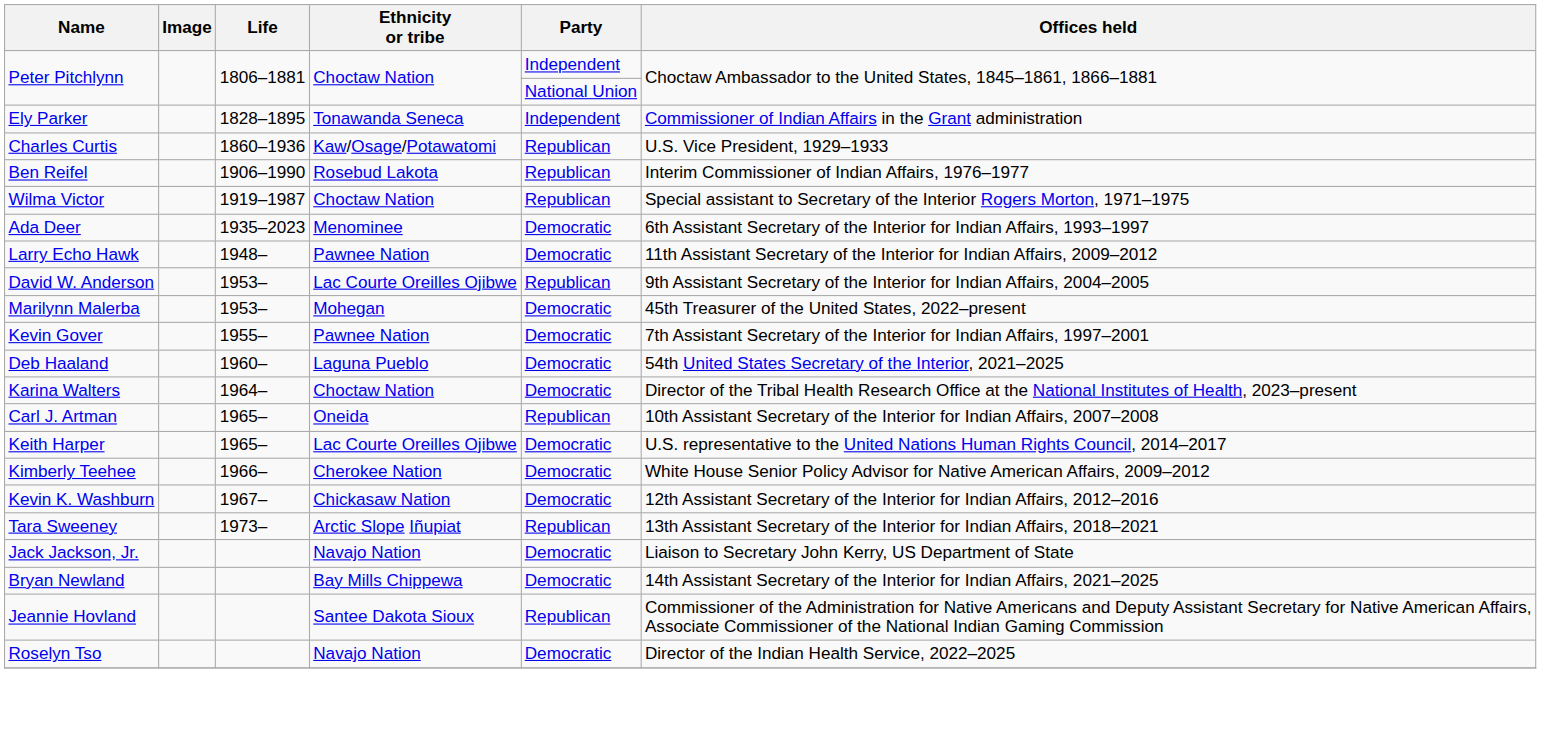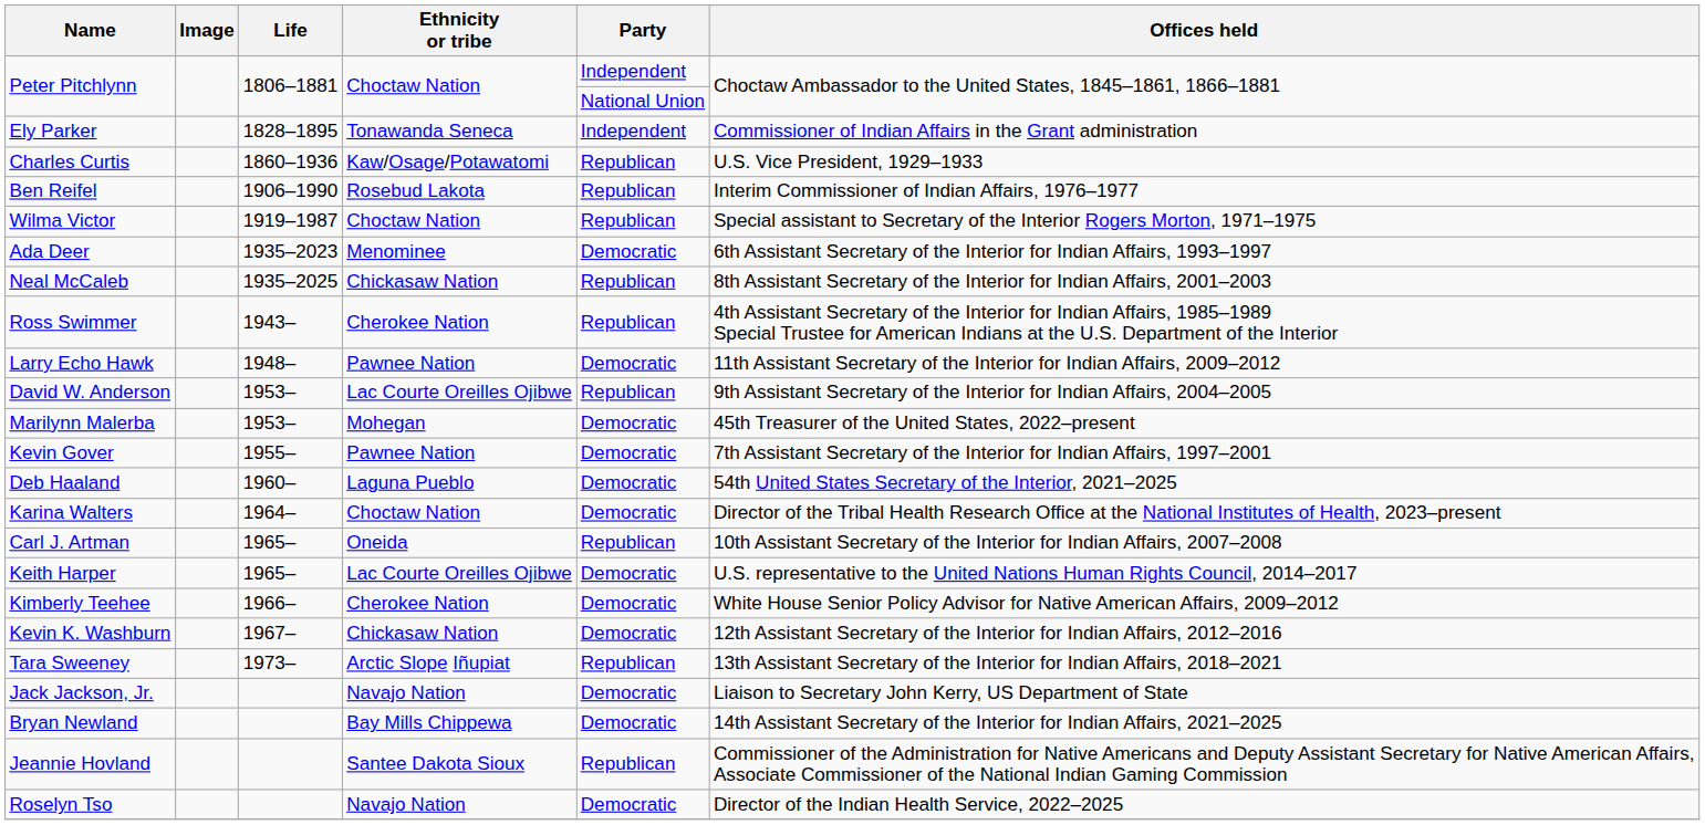 <table class="wikitable">
 <tr>
 <th>Name</th>
 <th>Image</th>
 <th>Life</th>
 <th>Ethnicity<br>or tribe</th>
 <th>Party</th>
 <th>Offices held</th>
 </tr>
 <tr>
 <td rowspan="2"><a href='#'>Peter Pitchlynn</a></td>
 <td rowspan="2"></td>
 <td rowspan="2">1806–1881</td>
 <td rowspan="2"><a href='#'>Choctaw Nation</a></td>
 <td><a href='#'>Independent</a></td>
 <td rowspan="2">Choctaw Ambassador to the United States, 1845–1861, 1866–1881</td>
 </tr>
 <tr>
 <td><a href='#'>National Union</a></td>
 </tr>
 <tr>
 <td><a href='#'>Ely Parker</a></td>
 <td></td>
 <td>1828–1895</td>
 <td><a href='#'>Tonawanda Seneca</a></td>
 <td><a href='#'>Independent</a></td>
 <td><a href='#'>Commissioner of Indian Affairs</a> in the <a href='#'>Grant</a> administration</td>
 </tr>
 <tr>
 <td><a href='#'>Charles Curtis</a></td>
 <td></td>
 <td>1860–1936</td>
 <td><a href='#'>Kaw</a>/<a href='#'>Osage</a>/<a href='#'>Potawatomi</a></td>
 <td><a href='#'>Republican</a></td>
 <td>U.S. Vice President, 1929–1933</td>
 </tr>
 <tr>
 <td><a href='#'>Ben Reifel</a></td>
 <td></td>
 <td>1906–1990</td>
 <td><a href='#'>Rosebud Lakota</a></td>
 <td><a href='#'>Republican</a></td>
 <td>Interim Commissioner of Indian Affairs, 1976–1977</td>
 </tr>
 <tr>
 <td><a href='#'>Wilma Victor</a></td>
 <td></td>
 <td>1919–1987</td>
 <td><a href='#'>Choctaw Nation</a></td>
 <td><a href='#'>Republican</a></td>
 <td>Special assistant to Secretary of the Interior <a href='#'>Rogers Morton</a>, 1971–1975</td>
 </tr>
 <tr>
 <td><a href='#'>Ada Deer</a></td>
 <td></td>
 <td>1935–2023</td>
 <td><a href='#'>Menominee</a></td>
 <td><a href='#'>Democratic</a></td>
 <td>6th Assistant Secretary of the Interior for Indian Affairs, 1993–1997</td>
+</tr>
+<tr>
+<td><a href='#'>Neal McCaleb</a></td>
+<td></td>
+<td>1935–2025</td>
+<td><a href='#'>Chickasaw Nation</a></td>
+<td><a href='#'>Republican</a></td>
+<td>8th Assistant Secretary of the Interior for Indian Affairs, 2001–2003</td>
+</tr>
+<tr>
+<td><a href='#'>Ross Swimmer</a></td>
+<td></td>
+<td>1943–</td>
+<td><a href='#'>Cherokee Nation</a></td>
+<td><a href='#'>Republican</a></td>
+<td>4th Assistant Secretary of the Interior for Indian Affairs, 1985–1989 <br> Special Trustee for American Indians at the U.S. Department of the Interior</td>
 </tr>
 <tr>
 <td><a href='#'>Larry Echo Hawk</a></td>
 <td></td>
 <td>1948–</td>
 <td><a href='#'>Pawnee Nation</a></td>
 <td><a href='#'>Democratic</a></td>
 <td>11th Assistant Secretary of the Interior for Indian Affairs, 2009–2012</td>
 </tr>
 <tr>
 <td><a href='#'>David W. Anderson</a></td>
 <td></td>
 <td>1953–</td>
 <td><a href='#'>Lac Courte Oreilles Ojibwe</a></td>
 <td><a href='#'>Republican</a></td>
 <td>9th Assistant Secretary of the Interior for Indian Affairs, 2004–2005</td>
 </tr>
 <tr>
 <td><a href='#'>Marilynn Malerba</a></td>
 <td></td>
 <td>1953–</td>
 <td><a href='#'>Mohegan</a></td>
 <td><a href='#'>Democratic</a></td>
 <td>45th Treasurer of the United States, 2022–present</td>
 </tr>
 <tr>
 <td><a href='#'>Kevin Gover</a></td>
 <td></td>
 <td>1955–</td>
 <td><a href='#'>Pawnee Nation</a></td>
 <td><a href='#'>Democratic</a></td>
 <td>7th Assistant Secretary of the Interior for Indian Affairs, 1997–2001</td>
 </tr>
 <tr>
 <td><a href='#'>Deb Haaland</a></td>
 <td></td>
 <td>1960–</td>
 <td><a href='#'>Laguna Pueblo</a></td>
 <td><a href='#'>Democratic</a></td>
 <td>54th <a href='#'>United States Secretary of the Interior</a>, 2021–2025</td>
 </tr>
 <tr>
 <td style="white-space:nowrap;"><a href='#'>Karina Walters</a></td>
 <td></td>
 <td>1964–</td>
 <td><a href='#'>Choctaw Nation</a></td>
 <td><a href='#'>Democratic</a></td>
 <td>Director of the Tribal Health Research Office at the <a href='#'>National Institutes of Health</a>, 2023–present</td>
 </tr>
 <tr>
 <td><a href='#'>Carl J. Artman</a></td>
 <td></td>
 <td>1965–</td>
 <td><a href='#'>Oneida</a></td>
 <td><a href='#'>Republican</a></td>
 <td>10th Assistant Secretary of the Interior for Indian Affairs, 2007–2008</td>
 </tr>
 <tr>
 <td><a href='#'>Keith Harper</a></td>
 <td></td>
 <td>1965–</td>
 <td><a href='#'>Lac Courte Oreilles Ojibwe</a></td>
 <td><a href='#'>Democratic</a></td>
 <td>U.S. representative to the <a href='#'>United Nations Human Rights Council</a>, 2014–2017</td>
 </tr>
 <tr>
 <td><a href='#'>Kimberly Teehee</a></td>
 <td></td>
 <td>1966–</td>
 <td><a href='#'>Cherokee Nation</a></td>
 <td><a href='#'>Democratic</a></td>
 <td>White House Senior Policy Advisor for Native American Affairs, 2009–2012</td>
 </tr>
 <tr>
 <td><a href='#'>Kevin K. Washburn</a></td>
 <td></td>
 <td>1967–</td>
 <td><a href='#'>Chickasaw Nation</a></td>
 <td><a href='#'>Democratic</a></td>
 <td>12th Assistant Secretary of the Interior for Indian Affairs, 2012–2016</td>
 </tr>
 <tr>
 <td><a href='#'>Tara Sweeney</a></td>
 <td></td>
 <td>1973–</td>
 <td><a href='#'>Arctic Slope</a> <a href='#'>Iñupiat</a></td>
 <td><a href='#'>Republican</a></td>
 <td>13th Assistant Secretary of the Interior for Indian Affairs, 2018–2021</td>
 </tr>
 <tr>
 <td style="white-space:nowrap;"><a href='#'>Jack Jackson, Jr.</a></td>
 <td></td>
 <td></td>
 <td><a href='#'>Navajo Nation</a></td>
 <td><a href='#'>Democratic</a></td>
 <td>Liaison to Secretary John Kerry, US Department of State</td>
 </tr>
 <tr>
 <td><a href='#'>Bryan Newland</a></td>
 <td></td>
 <td></td>
 <td><a href='#'>Bay Mills Chippewa</a></td>
 <td><a href='#'>Democratic</a></td>
 <td>14th Assistant Secretary of the Interior for Indian Affairs, 2021–2025</td>
 </tr>
 <tr>
 <td><a href='#'>Jeannie Hovland</a></td>
 <td></td>
 <td></td>
 <td><a href='#'>Santee Dakota Sioux</a></td>
 <td><a href='#'>Republican</a></td>
 <td>Commissioner of the Administration for Native Americans and Deputy Assistant Secretary for Native American Affairs, <br> Associate Commissioner of the National Indian Gaming Commission</td>
 </tr>
 <tr>
 <td><a href='#'>Roselyn Tso</a></td>
 <td></td>
 <td></td>
 <td><a href='#'>Navajo Nation</a></td>
 <td><a href='#'>Democratic</a></td>
 <td>Director of the Indian Health Service, 2022–2025</td>
 </tr>
 <tr>
 </tr>
 </table>
